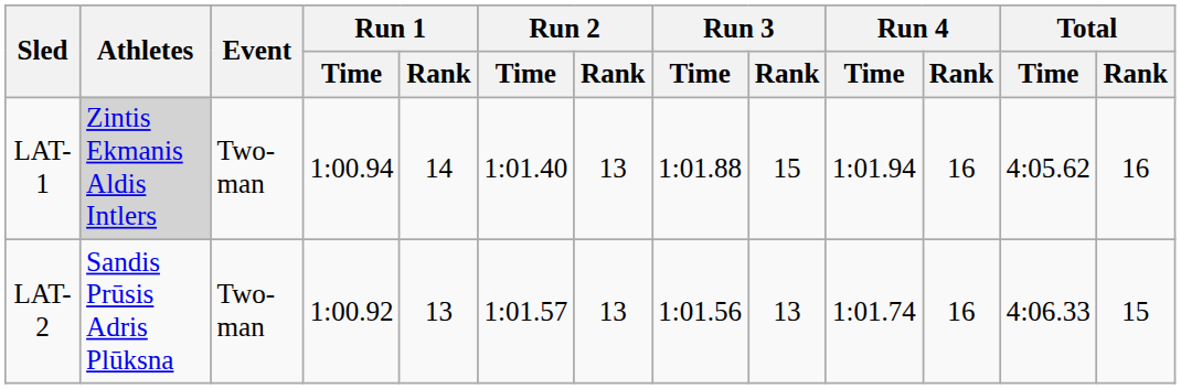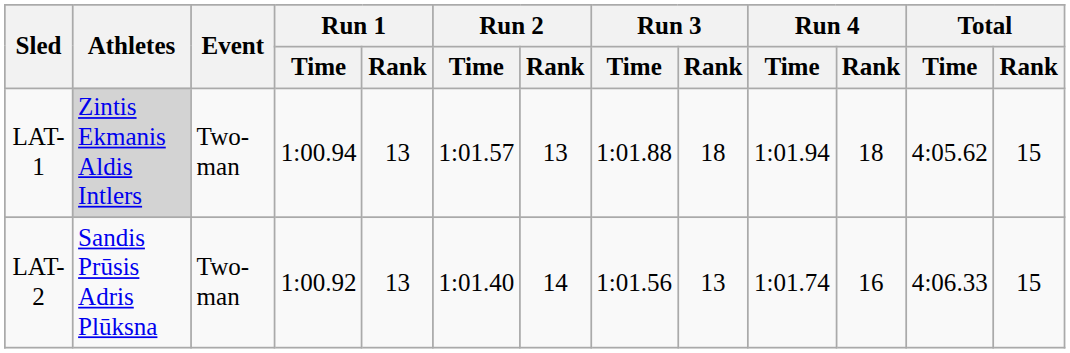 <table class="wikitable" border="1" style="font-size:90%">
 <tr>
 <th rowspan="2">Sled</th>
 <th rowspan="2">Athletes</th>
 <th rowspan="2">Event</th>
 <th colspan="2">Run 1</th>
 <th colspan="2">Run 2</th>
 <th colspan="2">Run 3</th>
 <th colspan="2">Run 4</th>
 <th colspan="2">Total</th>
 </tr>
 <tr>
 <th>Time</th>
 <th>Rank</th>
 <th>Time</th>
 <th>Rank</th>
 <th>Time</th>
 <th>Rank</th>
 <th>Time</th>
 <th>Rank</th>
 <th>Time</th>
 <th>Rank</th>
 </tr>
 <tr>
 <td align="center">LAT-1</td>
 <td style="background: lightgrey;"><a href='#'>Zintis Ekmanis</a><br><a href='#'>Aldis Intlers</a></td>
 <td>Two-man</td>
 <td align="center">1:00.94</td>
-<td align="center">14</td>
-<td align="center">1:01.40</td>
+<td align="center">13</td>
+<td align="center">1:01.57</td>
 <td align="center">13</td>
 <td align="center">1:01.88</td>
+<td align="center">18</td>
+<td align="center">1:01.94</td>
+<td align="center">18</td>
+<td align="center">4:05.62</td>
 <td align="center">15</td>
-<td align="center">1:01.94</td>
-<td align="center">16</td>
-<td align="center">4:05.62</td>
-<td align="center">16</td>
 </tr>
 <tr>
 <td align="center">LAT-2</td>
 <td><a href='#'>Sandis Prūsis</a><br><a href='#'>Adris Plūksna</a></td>
 <td>Two-man</td>
 <td align="center">1:00.92</td>
 <td align="center">13</td>
-<td align="center">1:01.57</td>
-<td align="center">13</td>
+<td align="center">1:01.40</td>
+<td align="center">14</td>
 <td align="center">1:01.56</td>
 <td align="center">13</td>
 <td align="center">1:01.74</td>
 <td align="center">16</td>
 <td align="center">4:06.33</td>
 <td align="center">15</td>
 </tr>
 </table>
